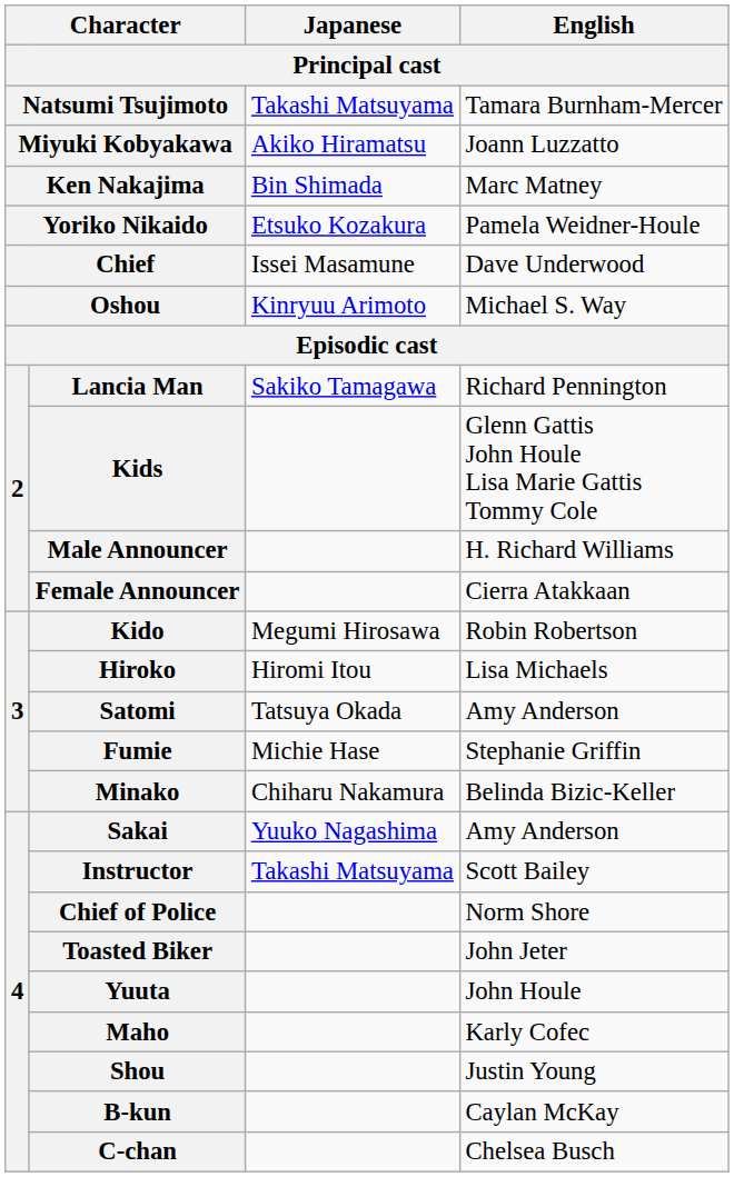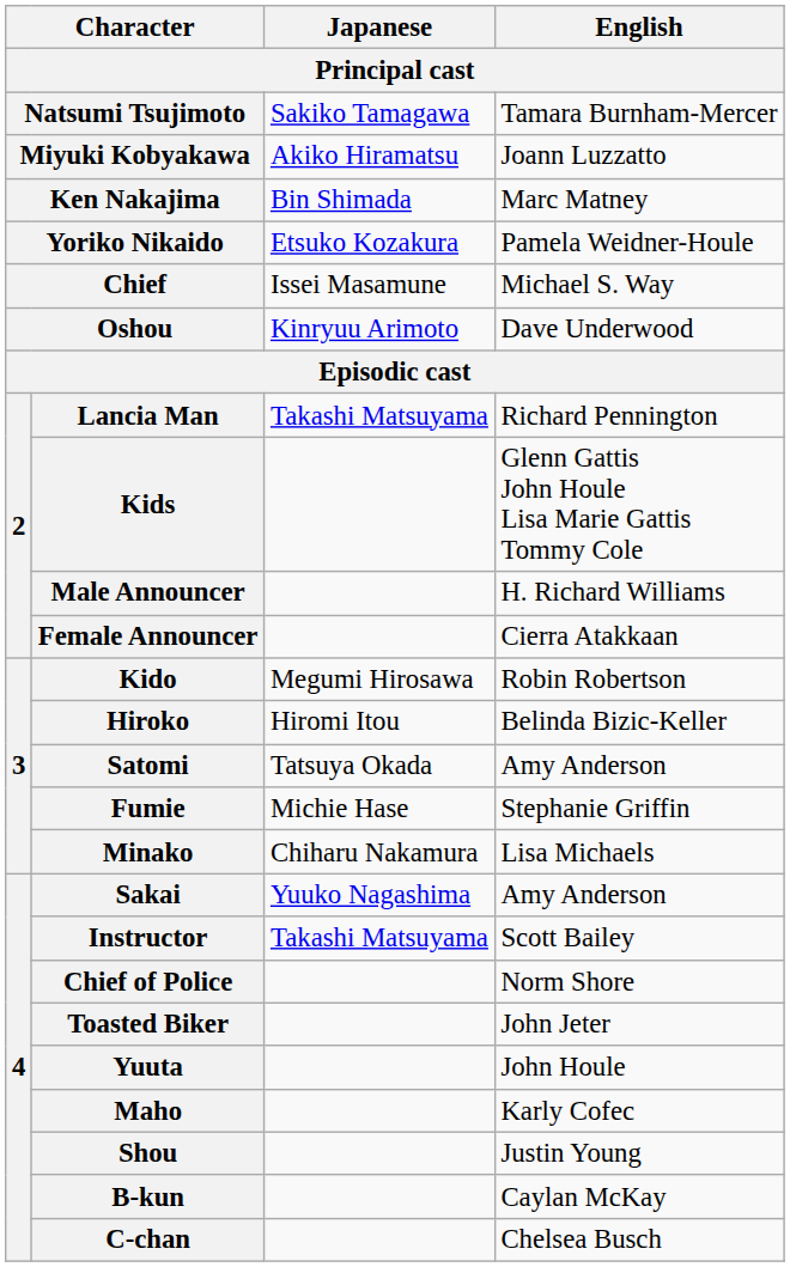 <table class="wikitable mw-collapsible mw-collapsed">
 <tr>
 <th colspan="2">Character</th>
 <th>Japanese</th>
 <th>English</th>
 </tr>
 <tr>
 <th colspan="4">Principal cast</th>
 </tr>
 <tr>
 <th colspan="2">Natsumi Tsujimoto</th>
-<td><a href='#'>Takashi Matsuyama</a></td>
+<td><a href='#'>Sakiko Tamagawa</a></td>
 <td>Tamara Burnham-Mercer</td>
 </tr>
 <tr>
 <th colspan="2">Miyuki Kobyakawa</th>
 <td><a href='#'>Akiko Hiramatsu</a></td>
 <td>Joann Luzzatto</td>
 </tr>
 <tr>
 <th colspan="2">Ken Nakajima</th>
 <td><a href='#'>Bin Shimada</a></td>
 <td>Marc Matney</td>
 </tr>
 <tr>
 <th colspan="2">Yoriko Nikaido</th>
 <td><a href='#'>Etsuko Kozakura</a></td>
 <td>Pamela Weidner-Houle</td>
 </tr>
 <tr>
 <th colspan="2">Chief</th>
 <td>Issei Masamune</td>
-<td>Dave Underwood</td>
+<td>Michael S. Way</td>
 </tr>
 <tr>
 <th colspan="2">Oshou</th>
 <td><a href='#'>Kinryuu Arimoto</a></td>
-<td>Michael S. Way</td>
+<td>Dave Underwood</td>
 </tr>
 <tr>
 <th colspan="4">Episodic cast</th>
 </tr>
 <tr>
 <th rowspan="4">2</th>
 <th>Lancia Man</th>
-<td><a href='#'>Sakiko Tamagawa</a></td>
+<td><a href='#'>Takashi Matsuyama</a></td>
 <td>Richard Pennington</td>
 </tr>
 <tr>
 <th>Kids</th>
 <td></td>
 <td>Glenn Gattis<br>John Houle<br>Lisa Marie Gattis<br>Tommy Cole</td>
 </tr>
 <tr>
 <th>Male Announcer</th>
 <td></td>
 <td>H. Richard Williams</td>
 </tr>
 <tr>
 <th>Female Announcer</th>
 <td></td>
 <td>Cierra Atakkaan</td>
 </tr>
 <tr>
 <th rowspan="5">3</th>
 <th>Kido</th>
 <td>Megumi Hirosawa</td>
 <td>Robin Robertson</td>
 </tr>
 <tr>
 <th>Hiroko</th>
 <td>Hiromi Itou</td>
-<td>Lisa Michaels</td>
+<td>Belinda Bizic-Keller</td>
 </tr>
 <tr>
 <th>Satomi</th>
 <td>Tatsuya Okada</td>
 <td>Amy Anderson</td>
 </tr>
 <tr>
 <th>Fumie</th>
 <td>Michie Hase</td>
 <td>Stephanie Griffin</td>
 </tr>
 <tr>
 <th>Minako</th>
 <td>Chiharu Nakamura</td>
-<td>Belinda Bizic-Keller</td>
+<td>Lisa Michaels</td>
 </tr>
 <tr>
 <th rowspan="9">4</th>
 <th>Sakai</th>
 <td><a href='#'>Yuuko Nagashima</a></td>
 <td>Amy Anderson</td>
 </tr>
 <tr>
 <th>Instructor</th>
 <td><a href='#'>Takashi Matsuyama</a></td>
 <td>Scott Bailey</td>
 </tr>
 <tr>
 <th>Chief of Police</th>
 <td></td>
 <td>Norm Shore</td>
 </tr>
 <tr>
 <th>Toasted Biker</th>
 <td></td>
 <td>John Jeter</td>
 </tr>
 <tr>
 <th>Yuuta</th>
 <td></td>
 <td>John Houle</td>
 </tr>
 <tr>
 <th>Maho</th>
 <td></td>
 <td>Karly Cofec</td>
 </tr>
 <tr>
 <th>Shou</th>
 <td></td>
 <td>Justin Young</td>
 </tr>
 <tr>
 <th>B-kun</th>
 <td></td>
 <td>Caylan McKay</td>
 </tr>
 <tr>
 <th>C-chan</th>
 <td></td>
 <td>Chelsea Busch</td>
 </tr>
 </table>
